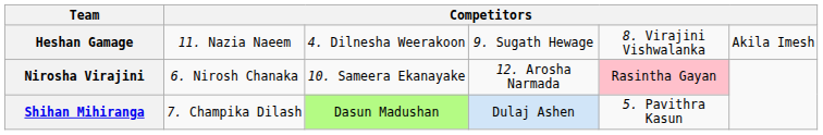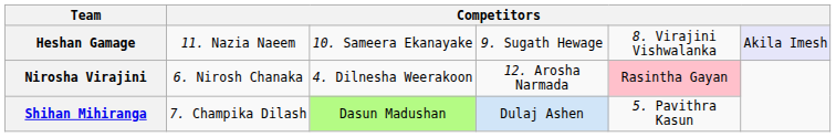 <table class="wikitable" style="text-align:center">
 <tr>
 <th scope="col" style="width:160px;">Team</th>
 <th scope="col" colspan="5">Competitors</th>
 </tr>
 <tr>
 <th scope="row">Heshan Gamage</th>
 <td><em>11.</em> Nazia Naeem</td>
-<td><em>4.</em> Dilnesha Weerakoon</td>
+<td><em>10.</em> Sameera Ekanayake</td>
 <td><em>9.</em> Sugath Hewage</td>
 <td><em>8.</em> Virajini Vishwalanka</td>
-<td>Akila Imesh</td>
+<td style="background: lavender;">Akila Imesh</td>
 </tr>
 <tr>
 <th scope="row">Nirosha Virajini</th>
 <td><em>6.</em> Nirosh Chanaka</td>
-<td><em>10.</em> Sameera Ekanayake</td>
+<td><em>4.</em> Dilnesha Weerakoon</td>
 <td><em>12.</em> Arosha Narmada</td>
 <td style="width:130px; background:pink;">Rasintha Gayan</td>
 </tr>
 <tr>
 <th scope="row"><a href='#'>Shihan Mihiranga</a></th>
 <td><em>7.</em> Champika Dilash</td>
 <td style="background:#B4FB84;">Dasun Madushan</td>
 <td style="width:130px; background:#d1e5f8;">Dulaj Ashen</td>
 <td><em>5.</em> Pavithra Kasun</td>
 </tr>
 </table>
